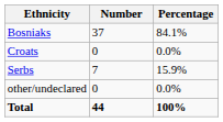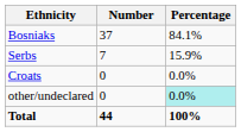 <table class="wikitable">
 <tr>
 <th width="100px">Ethnicity</th>
 <th width="80px">Number</th>
 <th width="80px">Percentage</th>
 </tr>
 <tr>
 <td><a href='#'>Bosniaks</a></td>
 <td>37</td>
 <td>84.1%</td>
 </tr>
 <tr>
+<td><a href='#'>Serbs</a></td>
+<td>7</td>
+<td>15.9%</td>
+</tr>
+<tr>
 <td><a href='#'>Croats</a></td>
 <td>0</td>
 <td>0.0%</td>
 </tr>
 <tr>
-<td><a href='#'>Serbs</a></td>
-<td>7</td>
-<td>15.9%</td>
-</tr>
-<tr>
 <td>other/undeclared</td>
 <td>0</td>
-<td>0.0%</td>
+<td style="background: paleturquoise;">0.0%</td>
 </tr>
 <tr>
 <td><strong>Total</strong></td>
 <td><strong>44</strong></td>
 <td><strong>100%</strong></td>
 </tr>
 </table>
